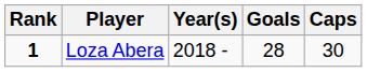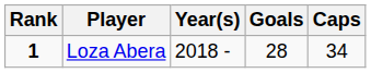 <table class="wikitable sortable">
 <tr>
 <th width =>Rank</th>
 <th width =>Player</th>
 <th width =>Year(s)</th>
 <th width =>Goals</th>
 <th width =>Caps</th>
 </tr>
 <tr>
 <td align=center><strong>1</strong></td>
 <td><a href='#'>Loza Abera</a></td>
 <td>2018 -</td>
 <td align=center>28</td>
-<td align=center>30<br></td>
+<td align=center>34<br></td>
 </tr>
 </table>
